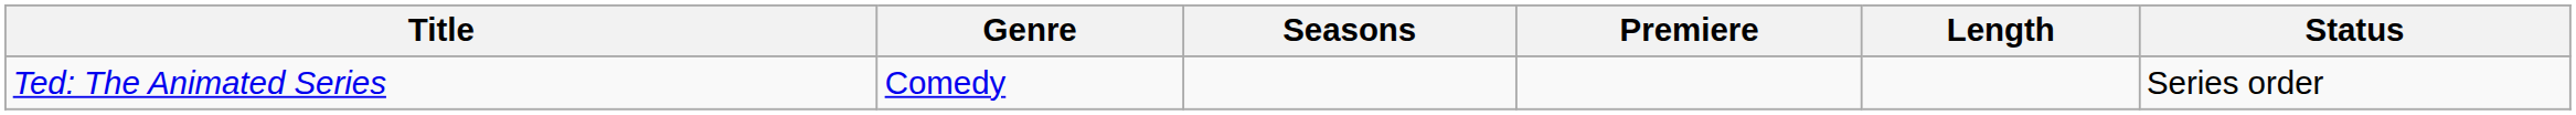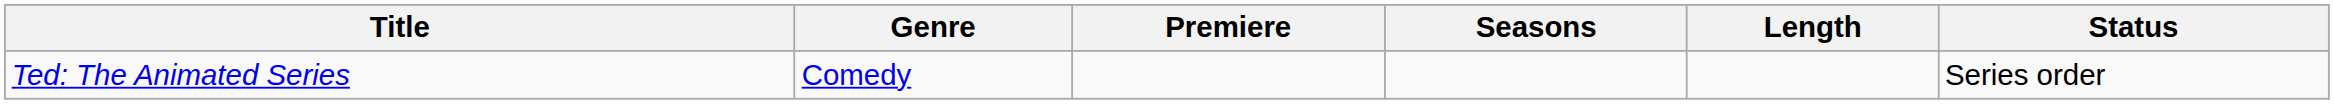 <table class="wikitable sortable" style="width:100%;">
 <tr>
 <th>Title</th>
 <th>Genre</th>
+<th>Premiere</th>
 <th>Seasons</th>
-<th>Premiere</th>
 <th>Length</th>
 <th>Status</th>
 </tr>
 <tr>
 <td><em><a href='#'>Ted: The Animated Series</a></em></td>
 <td><a href='#'>Comedy</a></td>
 <td></td>
 <td></td>
 <td></td>
 <td>Series order</td>
 </tr>
 </table>
